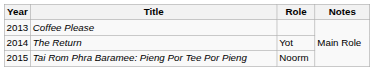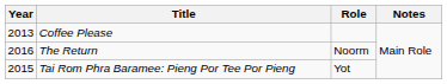 <table class="wikitable" style="width:600px">
 <tr>
 <th width="10">Year</th>
 <th>Title</th>
 <th>Role</th>
 <th>Notes</th>
 </tr>
 <tr>
 <td>2013</td>
 <td><em>Coffee Please</em></td>
 <td></td>
 <td rowspan="3">Main Role</td>
 </tr>
 <tr>
-<td>2014</td>
+<td>2016</td>
 <td><em>The Return</em></td>
-<td>Yot</td>
+<td>Noorm</td>
 </tr>
 <tr>
 <td>2015</td>
 <td><em>Tai Rom Phra Baramee: Pieng Por Tee Por Pieng</em></td>
-<td>Noorm</td>
+<td>Yot</td>
 </tr>
 </table>
